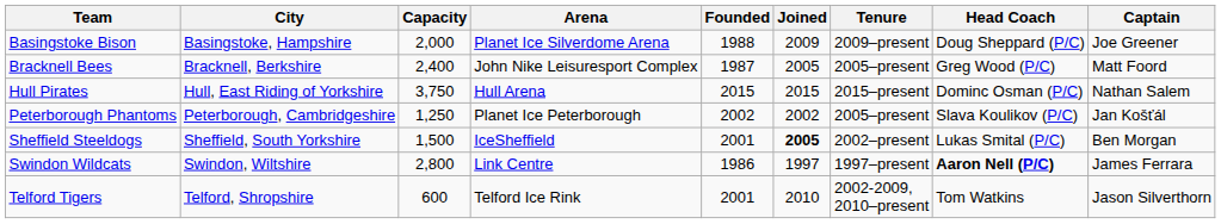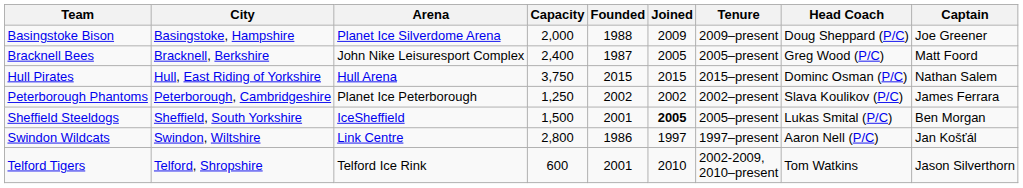 <table class="wikitable" style="font-size: 90%">
 <tr>
 <th>Team</th>
 <th>City</th>
+<th>Arena</th>
 <th>Capacity</th>
-<th>Arena</th>
 <th>Founded</th>
 <th>Joined</th>
 <th>Tenure</th>
 <th>Head Coach</th>
 <th>Captain</th>
 </tr>
 <tr>
 <td><a href='#'>Basingstoke Bison</a></td>
 <td><a href='#'>Basingstoke</a>, <a href='#'>Hampshire</a></td>
+<td><a href='#'>Planet Ice Silverdome Arena</a></td>
 <td align=center>2,000</td>
-<td><a href='#'>Planet Ice Silverdome Arena</a></td>
 <td align=center>1988</td>
 <td align=center>2009</td>
 <td>2009–present</td>
 <td>Doug Sheppard (<a href='#'>P/C</a>)</td>
 <td>Joe Greener</td>
 </tr>
 <tr>
 <td><a href='#'>Bracknell Bees</a></td>
 <td><a href='#'>Bracknell</a>, <a href='#'>Berkshire</a></td>
+<td>John Nike Leisuresport Complex</td>
 <td align=center>2,400</td>
-<td>John Nike Leisuresport Complex</td>
 <td align=center>1987</td>
 <td align=center>2005</td>
 <td>2005–present</td>
 <td>Greg Wood (<a href='#'>P/C</a>)</td>
 <td>Matt Foord </td>
 </tr>
 <tr>
 <td><a href='#'>Hull Pirates</a></td>
 <td><a href='#'>Hull</a>, <a href='#'>East Riding of Yorkshire</a></td>
+<td><a href='#'>Hull Arena</a></td>
 <td align=center>3,750</td>
-<td><a href='#'>Hull Arena</a></td>
 <td align=center>2015</td>
 <td align=center>2015</td>
 <td>2015–present</td>
 <td>Dominc Osman (<a href='#'>P/C</a>)</td>
 <td>Nathan Salem </td>
 </tr>
 <tr>
 <td><a href='#'>Peterborough Phantoms</a></td>
 <td><a href='#'>Peterborough</a>, <a href='#'>Cambridgeshire</a></td>
+<td>Planet Ice Peterborough</td>
 <td align=center>1,250</td>
-<td>Planet Ice Peterborough</td>
 <td align=center>2002</td>
 <td align=center>2002</td>
-<td>2005–present</td>
+<td>2002–present</td>
 <td>Slava Koulikov (<a href='#'>P/C</a>)</td>
-<td>Jan Košťál </td>
+<td>James Ferrara </td>
 </tr>
 <tr>
 <td><a href='#'>Sheffield Steeldogs</a></td>
 <td><a href='#'>Sheffield</a>, <a href='#'>South Yorkshire</a></td>
+<td><a href='#'>IceSheffield</a></td>
 <td align=center>1,500</td>
-<td><a href='#'>IceSheffield</a></td>
 <td align=center>2001</td>
 <td align=center><strong>2005</strong></td>
-<td>2002–present</td>
+<td>2005–present</td>
 <td>Lukas Smital (<a href='#'>P/C</a>)</td>
 <td>Ben Morgan </td>
 </tr>
 <tr>
 <td><a href='#'>Swindon Wildcats</a></td>
 <td><a href='#'>Swindon</a>, <a href='#'>Wiltshire</a></td>
+<td><a href='#'>Link Centre</a></td>
 <td align=center>2,800</td>
-<td><a href='#'>Link Centre</a></td>
 <td align=center>1986</td>
 <td align=center>1997</td>
 <td>1997–present</td>
-<td><strong>Aaron Nell (<a href='#'>P/C</a>)</strong></td>
-<td>James Ferrara </td>
+<td>Aaron Nell (<a href='#'>P/C</a>)</td>
+<td>Jan Košťál </td>
 </tr>
 <tr>
 <td><a href='#'>Telford Tigers</a></td>
 <td><a href='#'>Telford</a>, <a href='#'>Shropshire</a></td>
+<td>Telford Ice Rink</td>
 <td align=center>600</td>
-<td>Telford Ice Rink</td>
 <td align=center>2001</td>
 <td align=center>2010</td>
 <td>2002-2009,<br>2010–present</td>
 <td>Tom Watkins</td>
 <td>Jason Silverthorn </td>
 </tr>
 </table>
